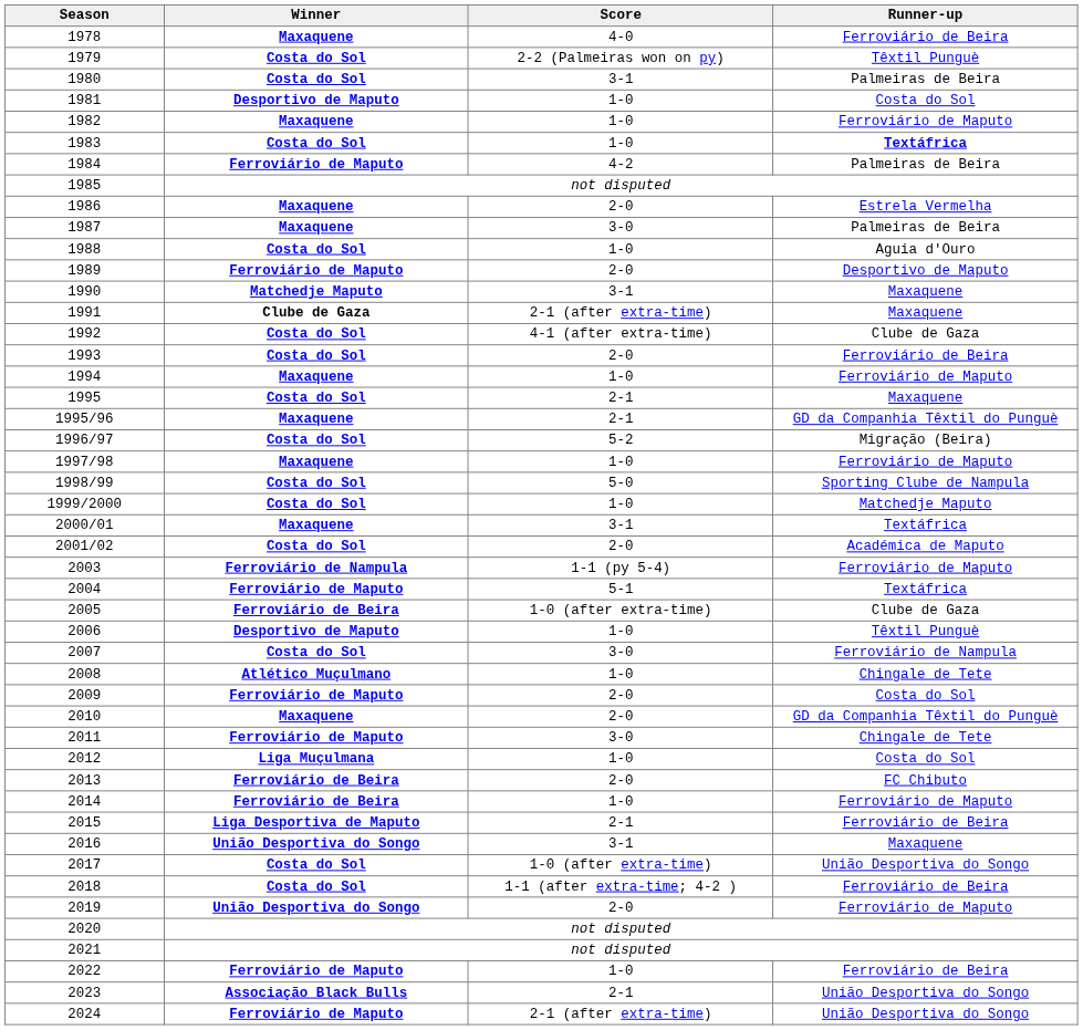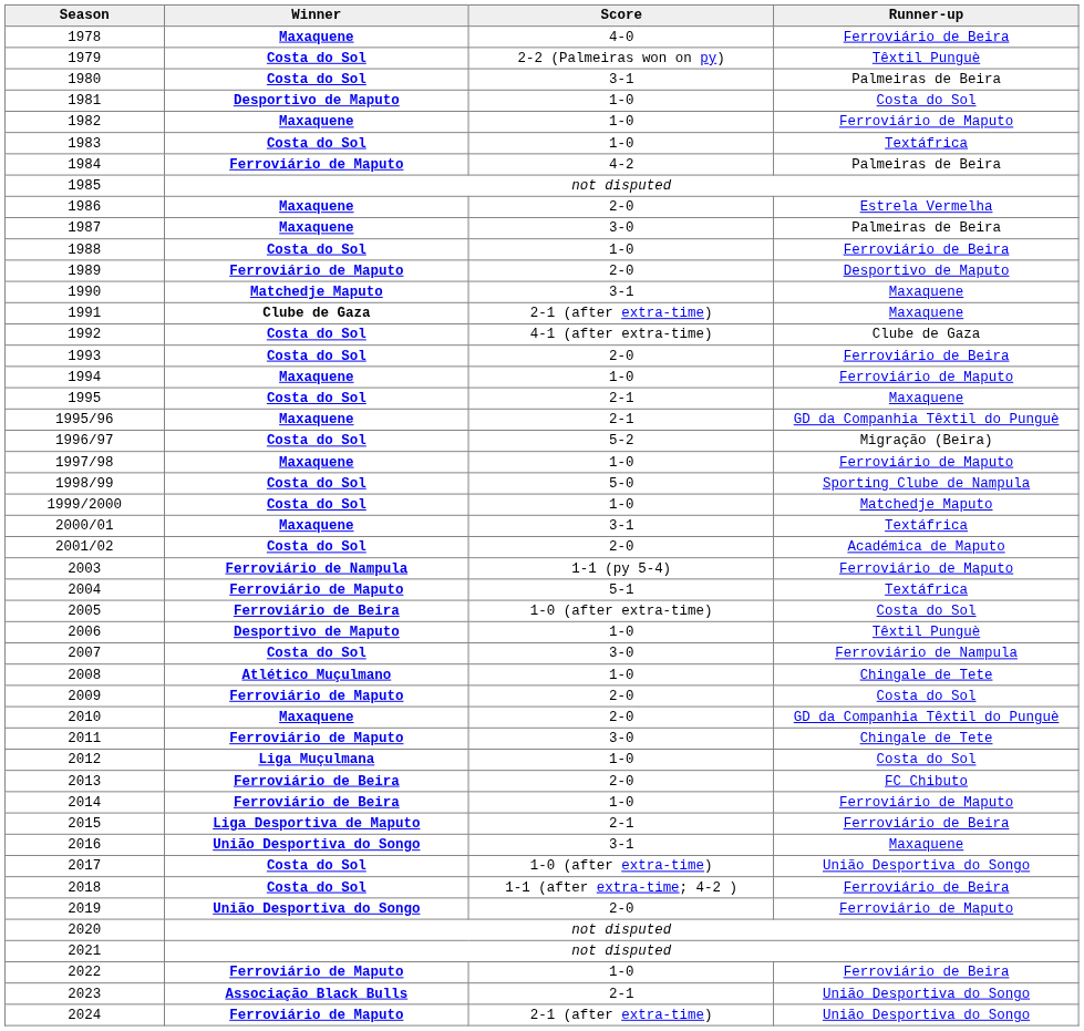 <table class="toccolours" border="1" cellpadding="2" style="border-collapse: collapse; text-align: center; width: 80%; margin: 2 auto;">
 <tr style="background: #efefef;">
 <th width="12%">Season</th>
 <th width="23%">Winner</th>
 <th width="23%">Score</th>
 <th width="23%">Runner-up</th>
 </tr>
 <tr>
 <td>1978</td>
 <td><strong><a href='#'>Maxaquene</a></strong></td>
 <td>4-0</td>
 <td><a href='#'>Ferroviário de Beira</a></td>
 </tr>
 <tr>
 <td>1979</td>
 <td><strong><a href='#'>Costa do Sol</a></strong></td>
 <td>2-2 (Palmeiras won on <a href='#'>py</a>)</td>
 <td><a href='#'>Têxtil Punguè</a></td>
 </tr>
 <tr>
 <td>1980</td>
 <td><strong><a href='#'>Costa do Sol</a></strong></td>
 <td>3-1</td>
 <td>Palmeiras de Beira</td>
 </tr>
 <tr>
 <td>1981</td>
 <td><strong><a href='#'>Desportivo de Maputo</a></strong></td>
 <td>1-0</td>
 <td><a href='#'>Costa do Sol</a></td>
 </tr>
 <tr>
 <td>1982</td>
 <td><strong><a href='#'>Maxaquene</a></strong></td>
 <td>1-0</td>
 <td><a href='#'>Ferroviário de Maputo</a></td>
 </tr>
 <tr>
 <td>1983</td>
 <td><strong><a href='#'>Costa do Sol</a></strong></td>
 <td>1-0</td>
-<td><strong><a href='#'>Textáfrica</a></strong></td>
+<td><a href='#'>Textáfrica</a></td>
 </tr>
 <tr>
 <td>1984</td>
 <td><strong><a href='#'>Ferroviário de Maputo</a></strong></td>
 <td>4-2</td>
 <td>Palmeiras de Beira</td>
 </tr>
 <tr>
 <td>1985</td>
 <td colspan= 3><em>not disputed</em></td>
 </tr>
 <tr>
 <td>1986</td>
 <td><strong><a href='#'>Maxaquene</a></strong></td>
 <td>2-0</td>
 <td><a href='#'>Estrela Vermelha</a></td>
 </tr>
 <tr>
 <td>1987</td>
 <td><strong><a href='#'>Maxaquene</a></strong></td>
 <td>3-0</td>
 <td>Palmeiras de Beira</td>
 </tr>
 <tr>
 <td>1988</td>
 <td><strong><a href='#'>Costa do Sol</a></strong></td>
 <td>1-0</td>
-<td>Aguia d'Ouro</td>
+<td><a href='#'>Ferroviário de Beira</a></td>
 </tr>
 <tr>
 <td>1989</td>
 <td><strong><a href='#'>Ferroviário de Maputo</a></strong></td>
 <td>2-0</td>
 <td><a href='#'>Desportivo de Maputo</a></td>
 </tr>
 <tr>
 <td>1990</td>
 <td><strong><a href='#'>Matchedje Maputo</a></strong></td>
 <td>3-1</td>
 <td><a href='#'>Maxaquene</a></td>
 </tr>
 <tr>
 <td>1991</td>
 <td><strong>Clube de Gaza</strong></td>
 <td>2-1 (after <a href='#'>extra-time</a>)</td>
 <td><a href='#'>Maxaquene</a></td>
 </tr>
 <tr>
 <td>1992</td>
 <td><strong><a href='#'>Costa do Sol</a></strong></td>
 <td>4-1 (after extra-time)</td>
 <td>Clube de Gaza</td>
 </tr>
 <tr>
 <td>1993</td>
 <td><strong><a href='#'>Costa do Sol</a></strong></td>
 <td>2-0</td>
 <td><a href='#'>Ferroviário de Beira</a></td>
 </tr>
 <tr>
 <td>1994</td>
 <td><strong><a href='#'>Maxaquene</a></strong></td>
 <td>1-0</td>
 <td><a href='#'>Ferroviário de Maputo</a></td>
 </tr>
 <tr>
 <td>1995</td>
 <td><strong><a href='#'>Costa do Sol</a></strong></td>
 <td>2-1</td>
 <td><a href='#'>Maxaquene</a></td>
 </tr>
 <tr>
 <td>1995/96</td>
 <td><strong><a href='#'>Maxaquene</a></strong></td>
 <td>2-1</td>
 <td><a href='#'>GD da Companhia Têxtil do Punguè</a></td>
 </tr>
 <tr>
 <td>1996/97</td>
 <td><strong><a href='#'>Costa do Sol</a></strong></td>
 <td>5-2</td>
 <td>Migração (Beira)</td>
 </tr>
 <tr>
 <td>1997/98</td>
 <td><strong><a href='#'>Maxaquene</a></strong></td>
 <td>1-0</td>
 <td><a href='#'>Ferroviário de Maputo</a></td>
 </tr>
 <tr>
 <td>1998/99</td>
 <td><strong><a href='#'>Costa do Sol</a></strong></td>
 <td>5-0</td>
 <td><a href='#'>Sporting Clube de Nampula</a></td>
 </tr>
 <tr>
 <td>1999/2000</td>
 <td><strong><a href='#'>Costa do Sol</a></strong></td>
 <td>1-0</td>
 <td><a href='#'>Matchedje Maputo</a></td>
 </tr>
 <tr>
 <td>2000/01</td>
 <td><strong><a href='#'>Maxaquene</a></strong></td>
 <td>3-1</td>
 <td><a href='#'>Textáfrica</a></td>
 </tr>
 <tr>
 <td>2001/02</td>
 <td><strong><a href='#'>Costa do Sol</a></strong></td>
 <td>2-0</td>
 <td><a href='#'>Académica de Maputo</a></td>
 </tr>
 <tr>
 <td>2003</td>
 <td><strong><a href='#'>Ferroviário de Nampula</a></strong></td>
 <td>1-1 (py 5-4)</td>
 <td><a href='#'>Ferroviário de Maputo</a></td>
 </tr>
 <tr>
 <td>2004</td>
 <td><strong><a href='#'>Ferroviário de Maputo</a></strong></td>
 <td>5-1</td>
 <td><a href='#'>Textáfrica</a></td>
 </tr>
 <tr>
 <td>2005</td>
 <td><strong><a href='#'>Ferroviário de Beira</a></strong></td>
 <td>1-0 (after extra-time)</td>
-<td>Clube de Gaza</td>
+<td><a href='#'>Costa do Sol</a></td>
 </tr>
 <tr>
 <td>2006</td>
 <td><strong><a href='#'>Desportivo de Maputo</a></strong></td>
 <td>1-0</td>
 <td><a href='#'>Têxtil Punguè</a></td>
 </tr>
 <tr>
 <td>2007</td>
 <td><strong><a href='#'>Costa do Sol</a></strong></td>
 <td>3-0</td>
 <td><a href='#'>Ferroviário de Nampula</a></td>
 </tr>
 <tr>
 <td>2008</td>
 <td><strong><a href='#'>Atlético Muçulmano</a></strong></td>
 <td>1-0</td>
 <td><a href='#'>Chingale de Tete</a></td>
 </tr>
 <tr>
 <td>2009</td>
 <td><strong><a href='#'>Ferroviário de Maputo</a></strong></td>
 <td>2-0</td>
 <td><a href='#'>Costa do Sol</a></td>
 </tr>
 <tr>
 <td>2010</td>
 <td><strong><a href='#'>Maxaquene</a></strong></td>
 <td>2-0</td>
 <td><a href='#'>GD da Companhia Têxtil do Punguè</a></td>
 </tr>
 <tr>
 <td>2011</td>
 <td><strong><a href='#'>Ferroviário de Maputo</a></strong></td>
 <td>3-0</td>
 <td><a href='#'>Chingale de Tete</a></td>
 </tr>
 <tr>
 <td>2012</td>
 <td><strong><a href='#'>Liga Muçulmana</a></strong></td>
 <td>1-0</td>
 <td><a href='#'>Costa do Sol</a></td>
 </tr>
 <tr>
 <td>2013</td>
 <td><strong><a href='#'>Ferroviário de Beira</a></strong></td>
 <td>2-0</td>
 <td><a href='#'>FC Chibuto</a></td>
 </tr>
 <tr>
 <td>2014</td>
 <td><strong><a href='#'>Ferroviário de Beira</a></strong></td>
 <td>1-0</td>
 <td><a href='#'>Ferroviário de Maputo</a></td>
 </tr>
 <tr>
 <td>2015</td>
 <td><strong><a href='#'>Liga Desportiva de Maputo</a></strong></td>
 <td>2-1</td>
 <td><a href='#'>Ferroviário de Beira</a></td>
 </tr>
 <tr>
 <td>2016</td>
 <td><strong><a href='#'>União Desportiva do Songo</a></strong></td>
 <td>3-1</td>
 <td><a href='#'>Maxaquene</a></td>
 </tr>
 <tr>
 <td>2017</td>
 <td><strong><a href='#'>Costa do Sol</a></strong></td>
 <td>1-0 (after <a href='#'>extra-time</a>)</td>
 <td><a href='#'>União Desportiva do Songo</a></td>
 </tr>
 <tr>
 <td>2018</td>
 <td><strong><a href='#'>Costa do Sol</a></strong></td>
 <td>1-1 (after <a href='#'>extra-time</a>; 4-2 )</td>
 <td><a href='#'>Ferroviário de Beira</a></td>
 </tr>
 <tr>
 <td>2019</td>
 <td><strong><a href='#'>União Desportiva do Songo</a></strong></td>
 <td>2-0</td>
 <td><a href='#'>Ferroviário de Maputo</a></td>
 </tr>
 <tr>
 <td>2020</td>
 <td colspan="3"><em>not disputed</em></td>
 </tr>
 <tr>
 <td>2021</td>
 <td colspan="3"><em>not disputed</em></td>
 </tr>
 <tr>
 <td>2022</td>
 <td><strong><a href='#'>Ferroviário de Maputo</a></strong></td>
 <td>1-0</td>
 <td><a href='#'>Ferroviário de Beira</a></td>
 </tr>
 <tr>
 <td>2023</td>
 <td><strong><a href='#'>Associação Black Bulls</a></strong></td>
 <td>2-1</td>
 <td><a href='#'>União Desportiva do Songo</a></td>
 </tr>
 <tr>
 <td>2024</td>
 <td><strong><a href='#'>Ferroviário de Maputo</a></strong></td>
 <td>2-1 (after <a href='#'>extra-time</a>)</td>
 <td><a href='#'>União Desportiva do Songo</a></td>
 </tr>
 </table>
